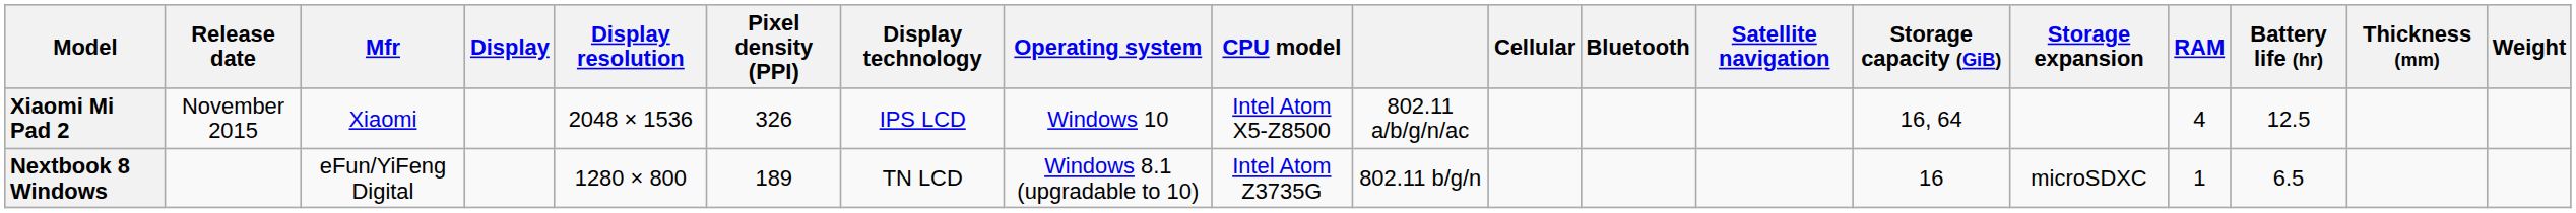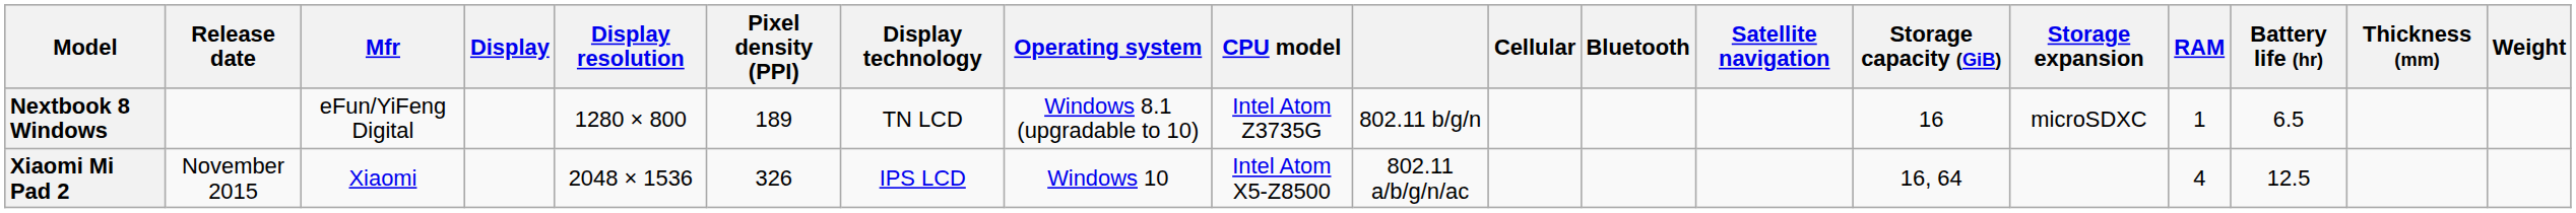 <table class="wikitable sortable" style="font-size: 85%; text-align: center; width: auto;">
 <tr>
 <th>Model</th>
 <th>Release date</th>
 <th><a href='#'>Mfr</a></th>
 <th><a href='#'>Display</a></th>
 <th><a href='#'>Display resolution</a></th>
 <th>Pixel density (PPI)</th>
 <th>Display technology</th>
 <th><a href='#'>Operating system</a></th>
 <th><a href='#'>CPU</a> model</th>
 <th></th>
 <th>Cellular</th>
 <th>Bluetooth</th>
 <th><a href='#'>Satellite navigation</a></th>
 <th>Storage capacity <small>(<a href='#'>GiB</a>)</small></th>
 <th><a href='#'>Storage</a> expansion</th>
 <th><a href='#'>RAM</a> <small></small></th>
 <th>Battery life <small>(hr)</small><br></th>
 <th>Thickness <small>(mm)</small></th>
 <th>Weight</th>
 </tr>
 <tr>
+<th style="text-align:left;" scope="col">Nextbook 8 Windows</th>
+<td></td>
+<td>eFun/YiFeng Digital</td>
+<td></td>
+<td>1280 × 800</td>
+<td>189</td>
+<td>TN LCD</td>
+<td><a href='#'>Windows</a> 8.1 (upgradable to 10)</td>
+<td><a href='#'>Intel Atom</a> Z3735G</td>
+<td>802.11 b/g/n</td>
+<td></td>
+<td></td>
+<td></td>
+<td>16</td>
+<td>microSDXC</td>
+<td>1</td>
+<td>6.5</td>
+<td></td>
+<td></td>
+</tr>
+<tr>
 <th style="text-align:left;" scope="col">Xiaomi Mi Pad 2</th>
 <td>November 2015</td>
 <td><a href='#'>Xiaomi</a></td>
 <td></td>
 <td>2048 × 1536</td>
 <td>326</td>
 <td><a href='#'>IPS LCD</a></td>
 <td><a href='#'>Windows</a> 10</td>
 <td><a href='#'>Intel Atom</a> X5-Z8500</td>
 <td>802.11 a/b/g/n/ac</td>
 <td></td>
 <td></td>
 <td></td>
 <td>16, 64</td>
 <td></td>
 <td>4</td>
 <td>12.5</td>
 <td></td>
 <td></td>
 </tr>
-<tr>
-<th style="text-align:left;" scope="col">Nextbook 8 Windows</th>
-<td></td>
-<td>eFun/YiFeng Digital</td>
-<td></td>
-<td>1280 × 800</td>
-<td>189</td>
-<td>TN LCD</td>
-<td><a href='#'>Windows</a> 8.1 (upgradable to 10)</td>
-<td><a href='#'>Intel Atom</a> Z3735G</td>
-<td>802.11 b/g/n</td>
-<td></td>
-<td></td>
-<td></td>
-<td>16</td>
-<td>microSDXC</td>
-<td>1</td>
-<td>6.5</td>
-<td></td>
-<td></td>
-</tr>
 </table>
